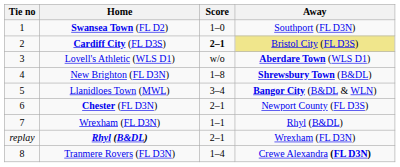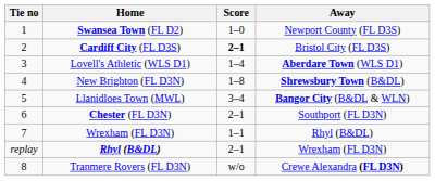 <table class="wikitable" style="text-align:center">
 <tr>
 <th width=50>Tie no</th>
 <th width=250>Home</th>
 <th width=50>Score</th>
 <th width=250>Away</th>
 </tr>
 <tr>
 <td>1</td>
 <td><strong><a href='#'>Swansea Town</a></strong> (<a href='#'>FL D2</a>)</td>
 <td>1–0</td>
-<td><a href='#'>Southport</a> (<a href='#'>FL D3N</a>)</td>
+<td><a href='#'>Newport County</a> (<a href='#'>FL D3S</a>)</td>
 </tr>
 <tr>
 <td>2</td>
 <td><strong><a href='#'>Cardiff City</a></strong>  (<a href='#'>FL D3S</a>)</td>
 <td><strong>2–1</strong></td>
-<td style="background: khaki;"><a href='#'>Bristol City</a> (<a href='#'>FL D3S</a>)</td>
+<td><a href='#'>Bristol City</a> (<a href='#'>FL D3S</a>)</td>
 </tr>
 <tr>
 <td>3</td>
 <td><a href='#'>Lovell's Athletic</a> (<a href='#'>WLS D1</a>)</td>
-<td>w/o</td>
+<td>1–4</td>
 <td><strong><a href='#'>Aberdare Town</a></strong> (<a href='#'>WLS D1</a>)</td>
 </tr>
 <tr>
 <td>4</td>
 <td><a href='#'>New Brighton</a> (<a href='#'>FL D3N</a>)</td>
 <td>1–8</td>
 <td><strong><a href='#'>Shrewsbury Town</a></strong> (<a href='#'>B&DL</a>)</td>
 </tr>
 <tr>
 <td>5</td>
 <td><a href='#'>Llanidloes Town</a> (<a href='#'>MWL</a>)</td>
 <td>3–4</td>
 <td><strong><a href='#'>Bangor City</a></strong> (<a href='#'>B&DL</a> & <a href='#'>WLN</a>)</td>
 </tr>
 <tr>
 <td>6</td>
 <td><strong><a href='#'>Chester</a></strong> (<a href='#'>FL D3N</a>)</td>
 <td>2–1</td>
-<td><a href='#'>Newport County</a> (<a href='#'>FL D3S</a>)</td>
+<td><a href='#'>Southport</a> (<a href='#'>FL D3N</a>)</td>
 </tr>
 <tr>
 <td>7</td>
 <td><a href='#'>Wrexham</a> (<a href='#'>FL D3N</a>)</td>
 <td>1–1</td>
 <td><a href='#'>Rhyl</a> (<a href='#'>B&DL</a>)</td>
 </tr>
 <tr>
 <td><em>replay</em></td>
 <td><strong><em><a href='#'>Rhyl</a><strong> (<a href='#'>B&DL</a>)<em></td>
 <td></em>2–1<em></td>
 <td></em><a href='#'>Wrexham</a> (<a href='#'>FL D3N</a>)<em></td>
 </tr>
 <tr>
 <td>8</td>
 <td><a href='#'>Tranmere Rovers</a> (<a href='#'>FL D3N</a>)</td>
-<td>1–4</td>
+<td>w/o</td>
 <td></strong><a href='#'>Crewe Alexandra</a><strong> (<a href='#'>FL D3N</a>)</td>
 </tr>
 </table>
